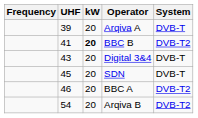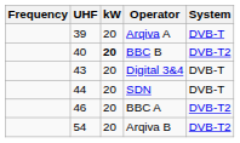 <table class="wikitable sortable">
 <tr>
 <th>Frequency</th>
 <th>UHF</th>
 <th>kW</th>
 <th>Operator</th>
 <th>System</th>
 </tr>
 <tr>
 <td></td>
 <td>39</td>
 <td>20</td>
 <td><a href='#'>Arqiva</a> A</td>
 <td><a href='#'>DVB-T</a></td>
 </tr>
 <tr>
 <td></td>
-<td>41</td>
+<td>40</td>
 <td><strong>20</strong></td>
 <td><a href='#'>BBC</a> B</td>
 <td><a href='#'>DVB-T2</a></td>
 </tr>
 <tr>
 <td></td>
 <td>43</td>
 <td>20</td>
 <td><a href='#'>Digital 3&4</a></td>
 <td>DVB-T</td>
 </tr>
 <tr>
 <td></td>
-<td>45</td>
+<td>44</td>
 <td>20</td>
 <td><a href='#'>SDN</a></td>
 <td>DVB-T</td>
 </tr>
 <tr>
 <td></td>
 <td>46</td>
 <td>20</td>
 <td>BBC A</td>
 <td><a href='#'>DVB-T2</a></td>
 </tr>
 <tr>
 <td></td>
 <td>54</td>
 <td>20</td>
 <td>Arqiva B</td>
 <td><a href='#'>DVB-T2</a></td>
 </tr>
 </table>
